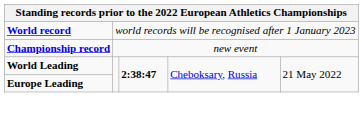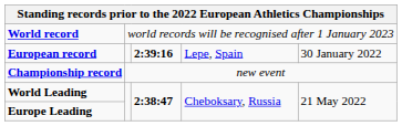 <table class="wikitable">
 <tr>
 <th colspan="5">Standing records prior to the 2022 European Athletics Championships</th>
 </tr>
 <tr>
 <td><strong><a href='#'>World record</a></strong></td>
 <td colspan=4 align=center><em>world records will be recognised after 1 January 2023</em></td>
+</tr>
+<tr>
+<td><strong><a href='#'>European record</a></strong></td>
+<td></td>
+<td><strong>2:39:16 </strong></td>
+<td><a href='#'>Lepe</a>, <a href='#'>Spain</a></td>
+<td>30 January 2022</td>
 </tr>
 <tr>
 <td><strong><a href='#'>Championship record</a></strong></td>
 <td colspan=4 align=center><em>new event</em></td>
 </tr>
 <tr>
 <td><strong>World Leading</strong></td>
 <td rowspan=2></td>
 <td rowspan=2><strong> 2:38:47  </strong></td>
 <td rowspan=2><a href='#'>Cheboksary</a>, <a href='#'>Russia</a></td>
 <td rowspan=2>21 May 2022</td>
 </tr>
 <tr>
 <td><strong>Europe Leading</strong></td>
 </tr>
 </table>
